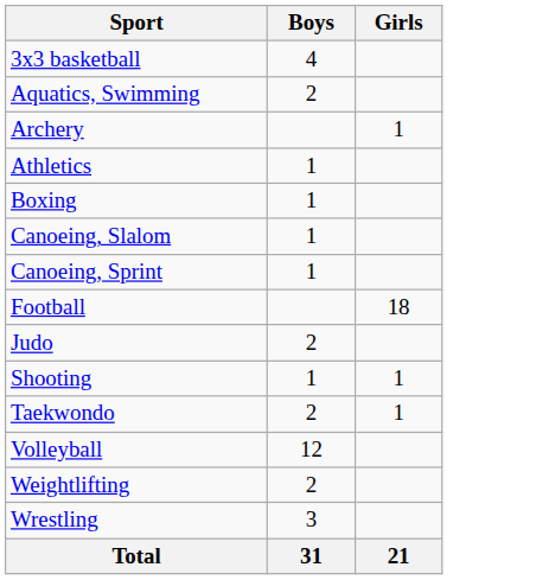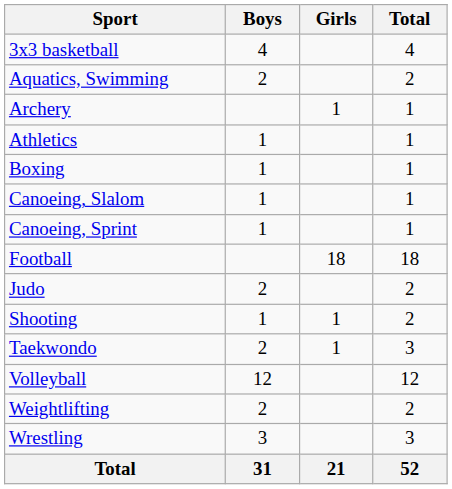 <table class="wikitable sortable" style="text-align:center;">
 <tr>
 <th width=180>Sport</th>
 <th width=55>Boys</th>
 <th width=55>Girls</th>
+<th width=55>Total</th>
 </tr>
 <tr>
 <td align=left><a href='#'>3x3 basketball</a></td>
 <td>4</td>
 <td></td>
+<td>4</td>
 </tr>
 <tr>
 <td align=left><a href='#'>Aquatics, Swimming</a></td>
 <td>2</td>
 <td></td>
+<td>2</td>
 </tr>
 <tr>
 <td align=left><a href='#'>Archery</a></td>
 <td></td>
+<td>1</td>
 <td>1</td>
 </tr>
 <tr>
 <td align=left><a href='#'>Athletics</a></td>
 <td>1</td>
 <td></td>
+<td>1</td>
 </tr>
 <tr>
 <td align=left><a href='#'>Boxing</a></td>
 <td>1</td>
 <td></td>
+<td>1</td>
 </tr>
 <tr>
 <td align=left><a href='#'>Canoeing, Slalom</a></td>
 <td>1</td>
 <td></td>
+<td>1</td>
 </tr>
 <tr>
 <td align=left><a href='#'>Canoeing, Sprint</a></td>
 <td>1</td>
 <td></td>
+<td>1</td>
 </tr>
 <tr>
 <td align=left><a href='#'>Football</a></td>
 <td></td>
+<td>18</td>
 <td>18</td>
 </tr>
 <tr>
 <td align=left><a href='#'>Judo</a></td>
 <td>2</td>
 <td></td>
+<td>2</td>
 </tr>
 <tr>
 <td align=left><a href='#'>Shooting</a></td>
 <td>1</td>
 <td>1</td>
+<td>2</td>
 </tr>
 <tr>
 <td align=left><a href='#'>Taekwondo</a></td>
 <td>2</td>
 <td>1</td>
+<td>3</td>
 </tr>
 <tr>
 <td align=left><a href='#'>Volleyball</a></td>
 <td>12</td>
 <td></td>
+<td>12</td>
 </tr>
 <tr>
 <td align=left><a href='#'>Weightlifting</a></td>
 <td>2</td>
 <td></td>
+<td>2</td>
 </tr>
 <tr>
 <td align=left><a href='#'>Wrestling</a></td>
 <td>3</td>
 <td></td>
+<td>3</td>
 </tr>
 <tr class="sortbottom">
 <th>Total</th>
 <th>31</th>
 <th>21</th>
+<th>52</th>
 </tr>
 </table>
